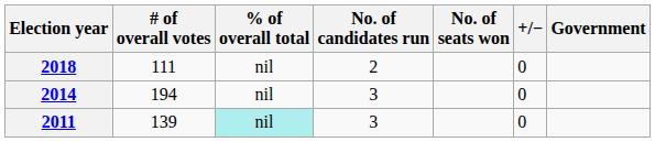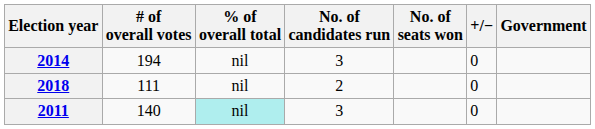 <table class="wikitable plainrowheaders">
 <tr>
 </tr>
 <tr>
 <th scope="col">Election year</th>
 <th scope="col"># of<br>overall votes</th>
 <th scope="col">% of<br>overall total</th>
 <th scope="col">No. of<br>candidates run</th>
 <th scope="col">No. of<br>seats won</th>
 <th scope="col">+/−</th>
 <th scope="col">Government</th>
 </tr>
 <tr>
+<th scope="row"><a href='#'>2014</a></th>
+<td align="center">194</td>
+<td align="center">nil</td>
+<td align="center">3</td>
+<td><small>  </small></td>
+<td>0</td>
+<td></td>
+</tr>
+<tr>
 <th scope="row"><a href='#'>2018</a></th>
 <td align="center">111</td>
 <td align="center">nil</td>
 <td align="center">2</td>
 <td><small>  </small></td>
 <td>0</td>
 <td></td>
 </tr>
 <tr>
-<th scope="row"><a href='#'>2014</a></th>
-<td align="center">194</td>
-<td align="center">nil</td>
-<td align="center">3</td>
-<td><small>  </small></td>
-<td>0</td>
-<td></td>
-</tr>
-<tr>
 <th scope="row"><a href='#'>2011</a></th>
-<td align="center">139</td>
+<td align="center">140</td>
 <td align="center" style="background: paleturquoise;">nil</td>
 <td align="center">3</td>
 <td><small>  </small></td>
 <td>0</td>
 <td></td>
 </tr>
 </table>
